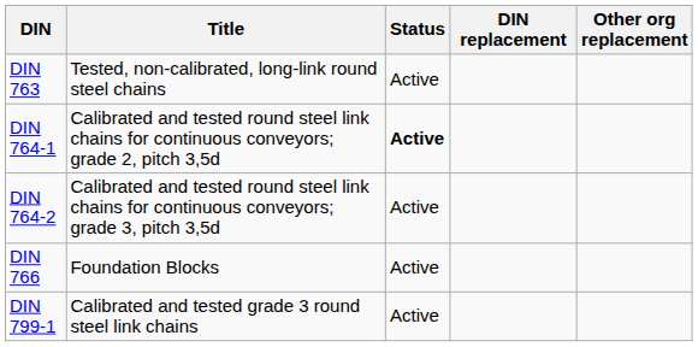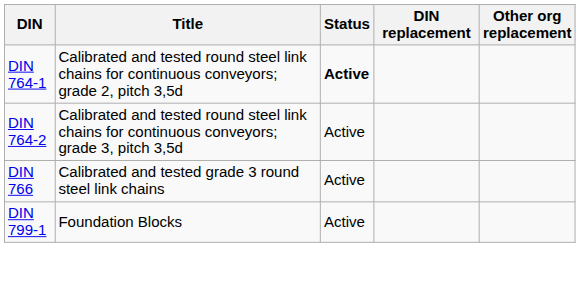 <table class="wikitable sortable">
 <tr>
 <th>DIN</th>
 <th>Title</th>
 <th>Status</th>
 <th>DIN replacement</th>
 <th>Other org<br>replacement</th>
-</tr>
-<tr>
-<td><a href='#'>DIN 763</a></td>
-<td>Tested, non-calibrated, long-link round steel chains</td>
-<td>Active</td>
-<td></td>
-<td></td>
 </tr>
 <tr>
 <td><a href='#'>DIN 764-1</a></td>
 <td>Calibrated and tested round steel link chains for continuous conveyors; grade 2, pitch 3,5d</td>
 <td><strong>Active</strong></td>
 <td></td>
 <td></td>
 </tr>
 <tr>
 <td><a href='#'>DIN 764-2</a></td>
 <td>Calibrated and tested round steel link chains for continuous conveyors; grade 3, pitch 3,5d</td>
 <td>Active</td>
 <td></td>
 <td></td>
 </tr>
 <tr>
 <td><a href='#'>DIN 766</a></td>
-<td>Foundation Blocks</td>
+<td>Calibrated and tested grade 3 round steel link chains</td>
 <td>Active</td>
 <td></td>
 <td></td>
 </tr>
 <tr>
 <td><a href='#'>DIN 799-1</a></td>
-<td>Calibrated and tested grade 3 round steel link chains</td>
+<td>Foundation Blocks</td>
 <td>Active</td>
 <td></td>
 <td></td>
 </tr>
 </table>
